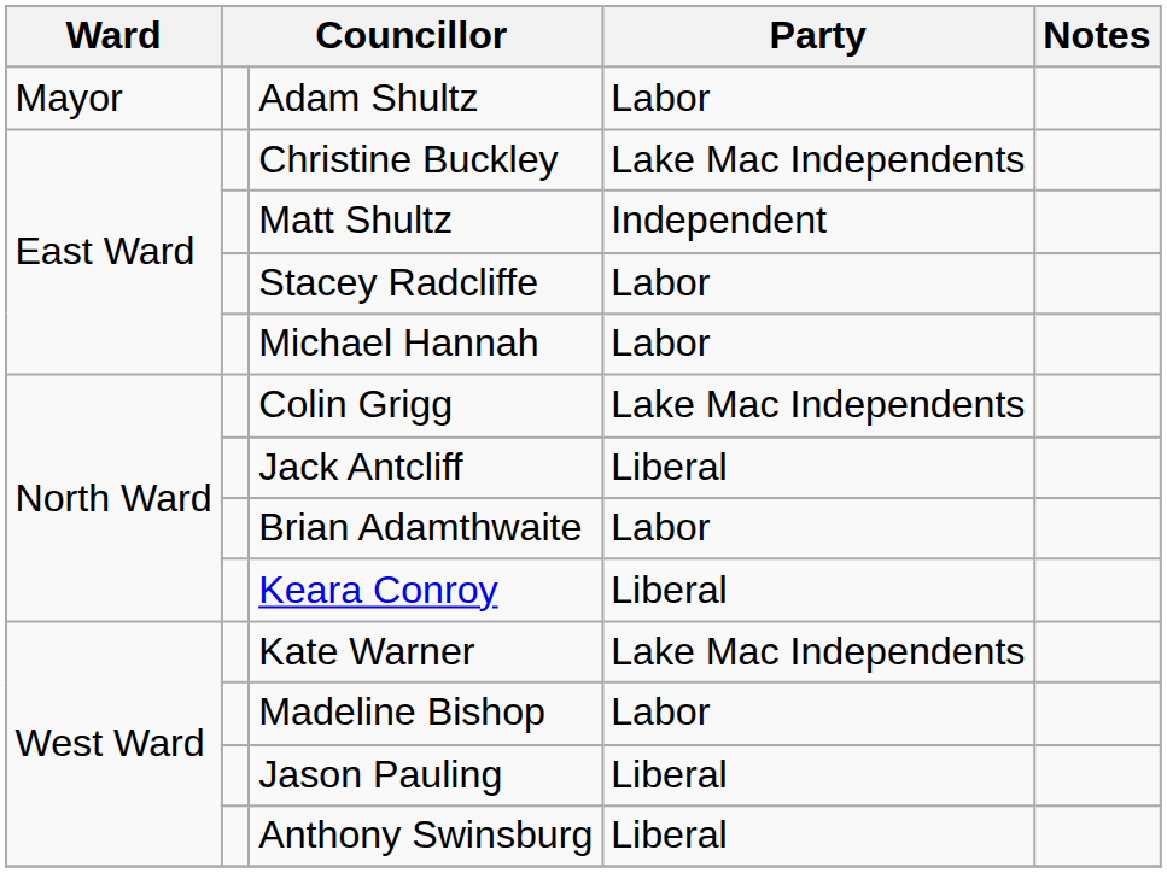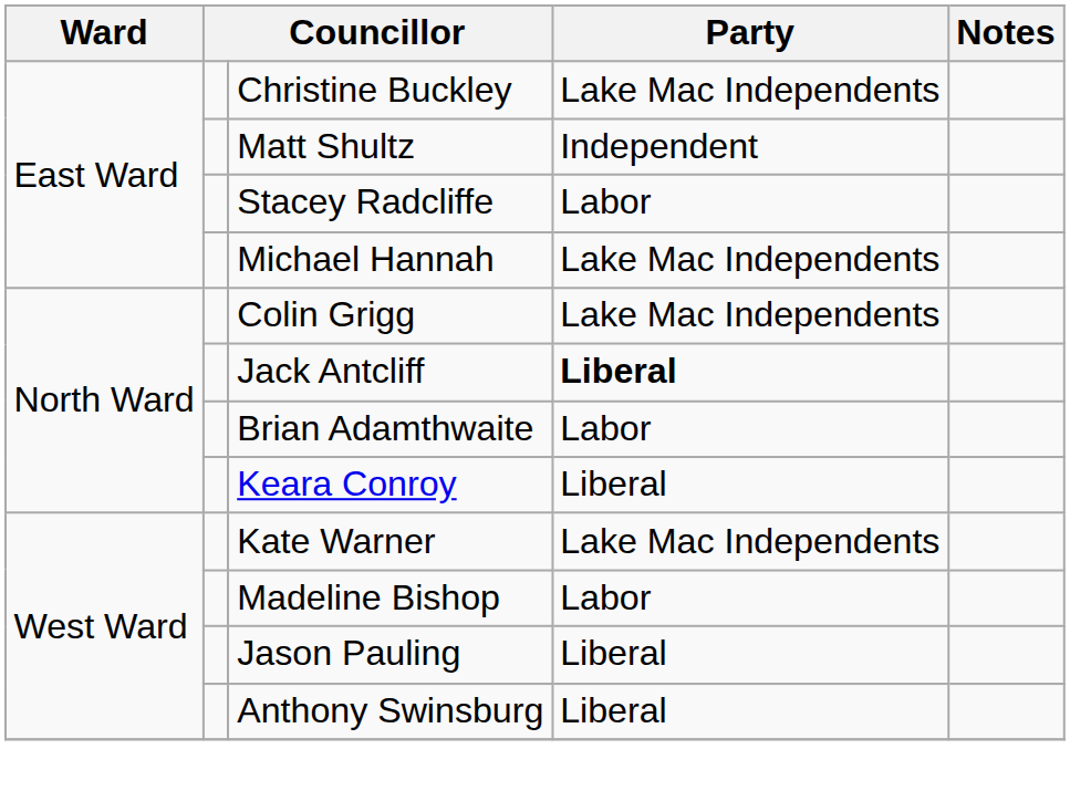 <table class="wikitable plainrowheaders">
 <tr>
 <th scope="col">Ward</th>
 <th scope="col" colspan="2">Councillor</th>
 <th scope="col">Party</th>
 <th scope="col">Notes</th>
-</tr>
-<tr>
-<td scope="row">Mayor</td>
-<td> </td>
-<td>Adam Shultz</td>
-<td>Labor</td>
-<td></td>
 </tr>
 <tr>
 <td scope="row" rowspan="4">East Ward</td>
 <td> </td>
 <td>Christine Buckley</td>
 <td>Lake Mac Independents</td>
 <td></td>
 </tr>
 <tr>
 <td scope="row" > </td>
 <td>Matt Shultz</td>
 <td>Independent</td>
 <td></td>
 </tr>
 <tr>
 <td scope="row" ></td>
 <td>Stacey Radcliffe</td>
 <td>Labor</td>
 <td></td>
 </tr>
 <tr>
 <td scope="row" > </td>
 <td>Michael Hannah</td>
-<td>Labor</td>
+<td>Lake Mac Independents</td>
 <td></td>
 </tr>
 <tr>
 <td scope="row" rowspan="4">North Ward</td>
 <td scope="row" > </td>
 <td>Colin Grigg</td>
 <td>Lake Mac Independents</td>
 <td></td>
 </tr>
 <tr>
 <td scope="row" > </td>
 <td>Jack Antcliff</td>
-<td>Liberal</td>
+<td><strong>Liberal</strong></td>
 <td></td>
 </tr>
 <tr>
 <td> </td>
 <td>Brian Adamthwaite</td>
 <td>Labor</td>
 <td></td>
 </tr>
 <tr>
 <td scope="row" > </td>
 <td><a href='#'>Keara Conroy</a></td>
 <td>Liberal</td>
 <td></td>
 </tr>
 <tr>
 <td scope="row" rowspan="4">West Ward</td>
 <td scope="row" > </td>
 <td>Kate Warner</td>
 <td>Lake Mac Independents</td>
 <td></td>
 </tr>
 <tr>
 <td scope="row" > </td>
 <td>Madeline Bishop</td>
 <td>Labor</td>
 </tr>
 <tr>
 <td scope="row" > </td>
 <td>Jason Pauling</td>
 <td>Liberal</td>
 <td></td>
 </tr>
 <tr>
 <td scope="row" > </td>
 <td>Anthony Swinsburg</td>
 <td>Liberal</td>
 <td></td>
 </tr>
 <tr>
 </tr>
 </table>
